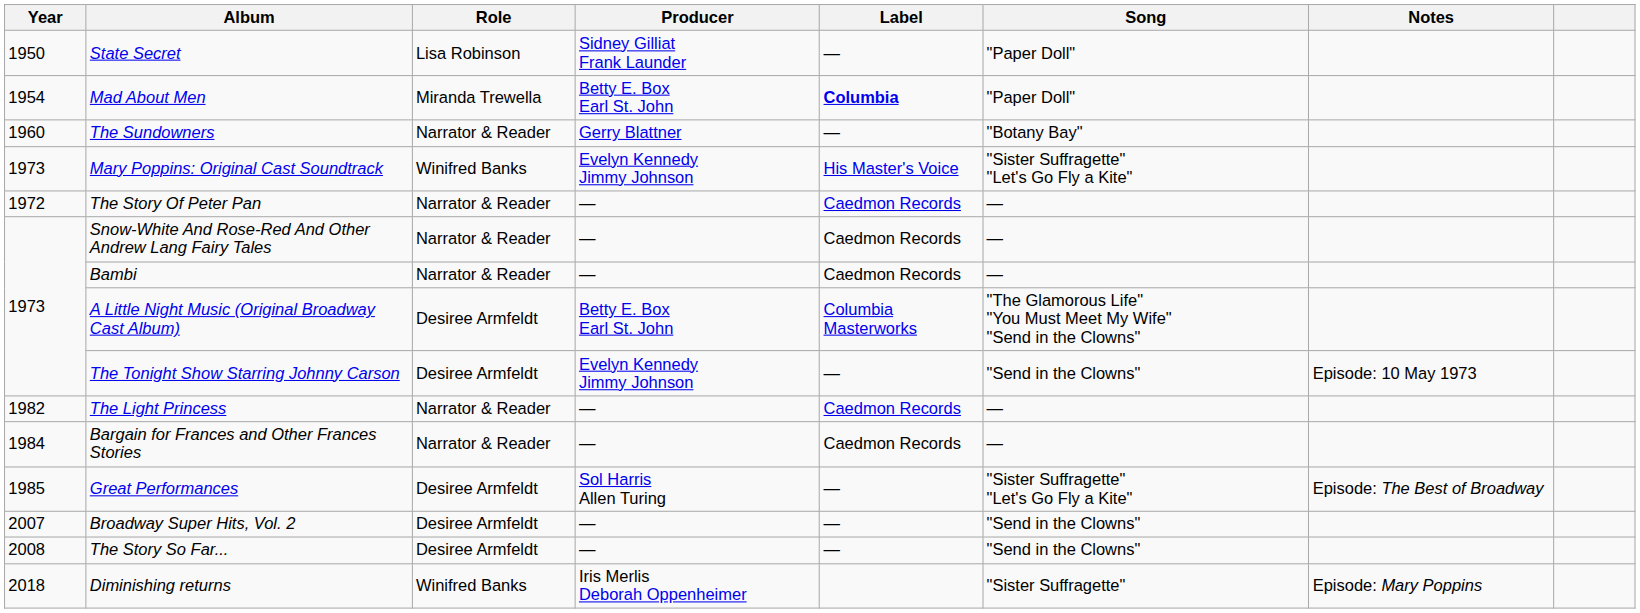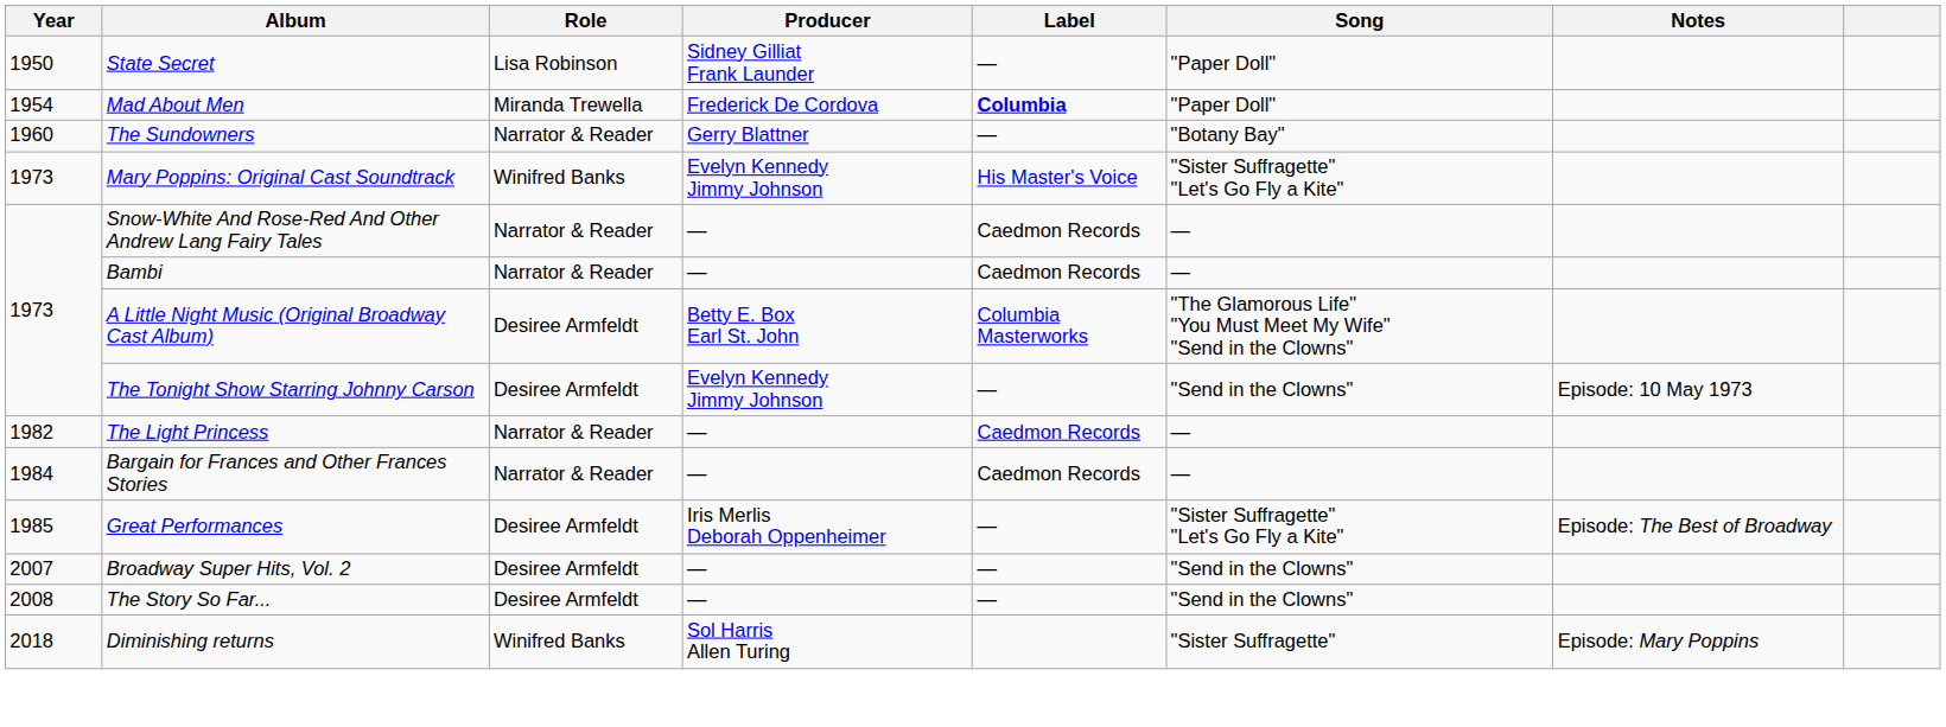 <table class="wikitable sortable" width="100%">
 <tr>
 <th width="5%">Year</th>
 <th width="20%">Album</th>
 <th width="10%">Role</th>
 <th width="15%">Producer</th>
 <th width="10%">Label</th>
 <th width="20%">Song</th>
 <th width="15%">Notes</th>
 <th width="5%" class="unsortable"></th>
 </tr>
 <tr>
 <td>1950</td>
 <td><em><a href='#'>State Secret</a></em></td>
 <td>Lisa Robinson</td>
 <td><a href='#'>Sidney Gilliat</a><br><a href='#'>Frank Launder</a></td>
 <td>—</td>
 <td>"Paper Doll"</td>
 <td></td>
 <td></td>
 </tr>
 <tr>
 <td>1954</td>
 <td><em><a href='#'>Mad About Men</a></em></td>
 <td>Miranda Trewella</td>
-<td><a href='#'>Betty E. Box</a><br><a href='#'>Earl St. John</a></td>
+<td><a href='#'>Frederick De Cordova</a></td>
 <td><strong><a href='#'>Columbia</a></strong></td>
 <td>"Paper Doll"</td>
 <td></td>
 <td></td>
 </tr>
 <tr>
 <td>1960</td>
 <td><em><a href='#'>The Sundowners</a></em></td>
 <td>Narrator & Reader</td>
 <td><a href='#'>Gerry Blattner</a></td>
 <td>—</td>
 <td>"Botany Bay"</td>
 <td></td>
 <td></td>
 </tr>
 <tr>
 <td>1973</td>
 <td><em><a href='#'>Mary Poppins: Original Cast Soundtrack</a></em></td>
 <td>Winifred Banks</td>
 <td><a href='#'>Evelyn Kennedy</a><br><a href='#'>Jimmy Johnson</a></td>
 <td><a href='#'>His Master's Voice</a></td>
 <td>"Sister Suffragette"<br>"Let's Go Fly a Kite"</td>
-<td></td>
-<td></td>
-</tr>
-<tr>
-<td>1972</td>
-<td><em>The Story Of Peter Pan</em></td>
-<td>Narrator & Reader</td>
-<td>—</td>
-<td><a href='#'>Caedmon Records</a></td>
-<td>—</td>
 <td></td>
 <td></td>
 </tr>
 <tr>
 <td rowspan=4>1973</td>
 <td><em>Snow-White And Rose-Red And Other Andrew Lang Fairy Tales</em></td>
 <td>Narrator & Reader</td>
 <td>—</td>
 <td>Caedmon Records</td>
 <td>—</td>
 <td></td>
 <td></td>
 </tr>
 <tr>
 <td><em>Bambi</em></td>
 <td>Narrator & Reader</td>
 <td>—</td>
 <td>Caedmon Records</td>
 <td>—</td>
 <td></td>
 <td></td>
 </tr>
 <tr>
 <td><em><a href='#'>A Little Night Music (Original Broadway Cast Album)</a></em></td>
 <td>Desiree Armfeldt</td>
 <td><a href='#'>Betty E. Box</a><br><a href='#'>Earl St. John</a></td>
 <td><a href='#'>Columbia Masterworks</a></td>
 <td>"The Glamorous Life"<br>"You Must Meet My Wife"<br>"Send in the Clowns"</td>
 <td></td>
 <td></td>
 </tr>
 <tr>
 <td><em><a href='#'>The Tonight Show Starring Johnny Carson</a></em></td>
 <td>Desiree Armfeldt</td>
 <td><a href='#'>Evelyn Kennedy</a><br><a href='#'>Jimmy Johnson</a></td>
 <td>—</td>
 <td>"Send in the Clowns"</td>
 <td>Episode: 10 May 1973</td>
 <td></td>
 </tr>
 <tr>
 <td>1982</td>
 <td><em><a href='#'>The Light Princess</a></em></td>
 <td>Narrator & Reader</td>
 <td>—</td>
 <td><a href='#'>Caedmon Records</a></td>
 <td>—</td>
 <td></td>
 <td></td>
 </tr>
 <tr>
 <td>1984</td>
 <td><em>Bargain for Frances and Other Frances Stories</em></td>
 <td>Narrator & Reader</td>
 <td>—</td>
 <td>Caedmon Records</td>
 <td>—</td>
 <td></td>
 <td></td>
 </tr>
 <tr>
 <td>1985</td>
 <td><em><a href='#'>Great Performances</a></em></td>
 <td>Desiree Armfeldt</td>
-<td><a href='#'>Sol Harris</a><br>Allen Turing</td>
+<td>Iris Merlis<br><a href='#'>Deborah Oppenheimer</a></td>
 <td>—</td>
 <td>"Sister Suffragette"<br>"Let's Go Fly a Kite"</td>
 <td>Episode: <em>The Best of Broadway</em></td>
 <td></td>
 </tr>
 <tr>
 <td>2007</td>
 <td><em>Broadway Super Hits, Vol. 2 </em></td>
 <td>Desiree Armfeldt</td>
 <td>—</td>
 <td>—</td>
 <td>"Send in the Clowns"</td>
 <td></td>
 <td></td>
 </tr>
 <tr>
 <td>2008</td>
 <td><em>The Story So Far...</em></td>
 <td>Desiree Armfeldt</td>
 <td>—</td>
 <td>—</td>
 <td>"Send in the Clowns"</td>
 <td></td>
 <td></td>
 </tr>
 <tr>
 <td>2018</td>
 <td><em>Diminishing returns</em></td>
 <td>Winifred Banks</td>
-<td>Iris Merlis<br><a href='#'>Deborah Oppenheimer</a></td>
+<td><a href='#'>Sol Harris</a><br>Allen Turing</td>
 <td></td>
 <td>"Sister Suffragette"</td>
 <td>Episode: <em>Mary Poppins</em></td>
 <td></td>
 </tr>
 </table>
